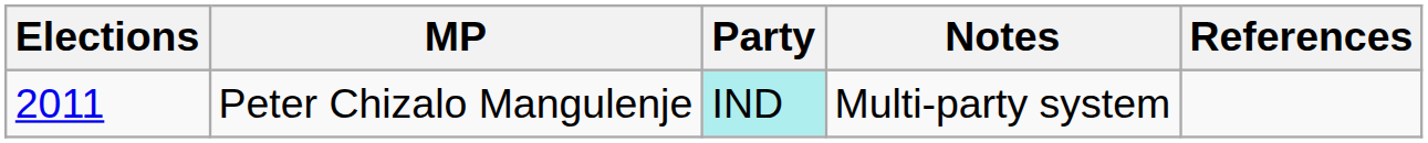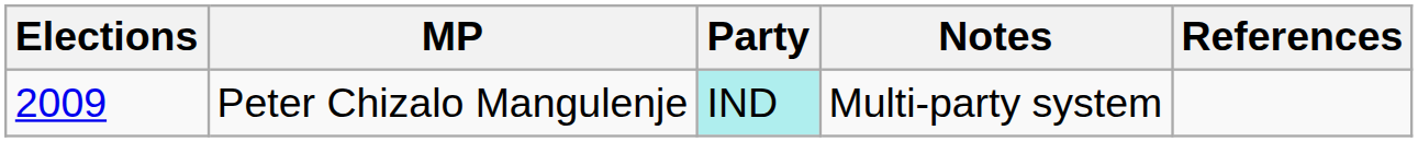 <table class="wikitable">
 <tr>
 <th>Elections</th>
 <th>MP</th>
 <th>Party</th>
 <th>Notes</th>
 <th>References</th>
 </tr>
 <tr>
-<td><a href='#'>2011</a></td>
+<td><a href='#'>2009</a></td>
 <td>Peter Chizalo Mangulenje</td>
 <td style="background: paleturquoise;">IND</td>
 <td>Multi-party system</td>
 <td></td>
 </tr>
 </table>
